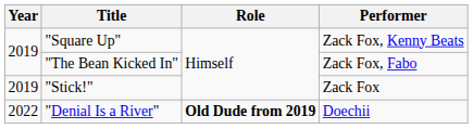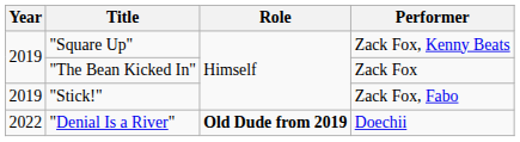 <table class="wikitable">
 <tr>
 <th>Year</th>
 <th>Title</th>
 <th>Role</th>
 <th>Performer</th>
 </tr>
 <tr>
 <td rowspan=2>2019</td>
 <td>"Square Up"</td>
 <td rowspan=3>Himself</td>
 <td>Zack Fox, <a href='#'>Kenny Beats</a></td>
 </tr>
 <tr>
 <td>"The Bean Kicked In"</td>
-<td>Zack Fox, <a href='#'>Fabo</a></td>
+<td>Zack Fox</td>
 </tr>
 <tr>
 <td>2019</td>
 <td>"Stick!"</td>
-<td>Zack Fox</td>
+<td>Zack Fox, <a href='#'>Fabo</a></td>
 </tr>
 <tr>
 <td>2022</td>
 <td>"<a href='#'>Denial Is a River</a>"</td>
 <td><strong>Old Dude from 2019</strong></td>
 <td><a href='#'>Doechii</a></td>
 </tr>
 </table>
